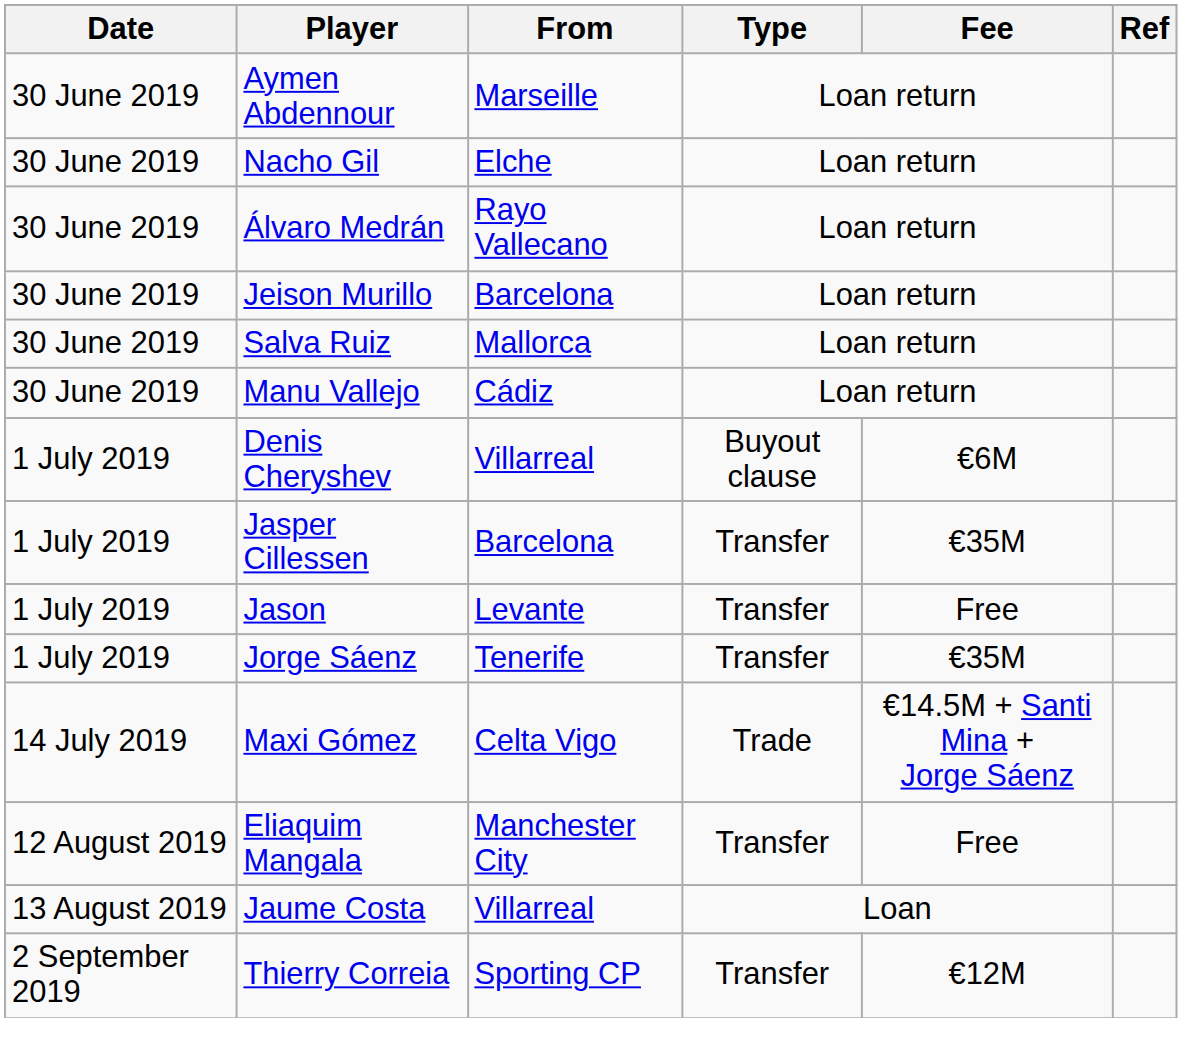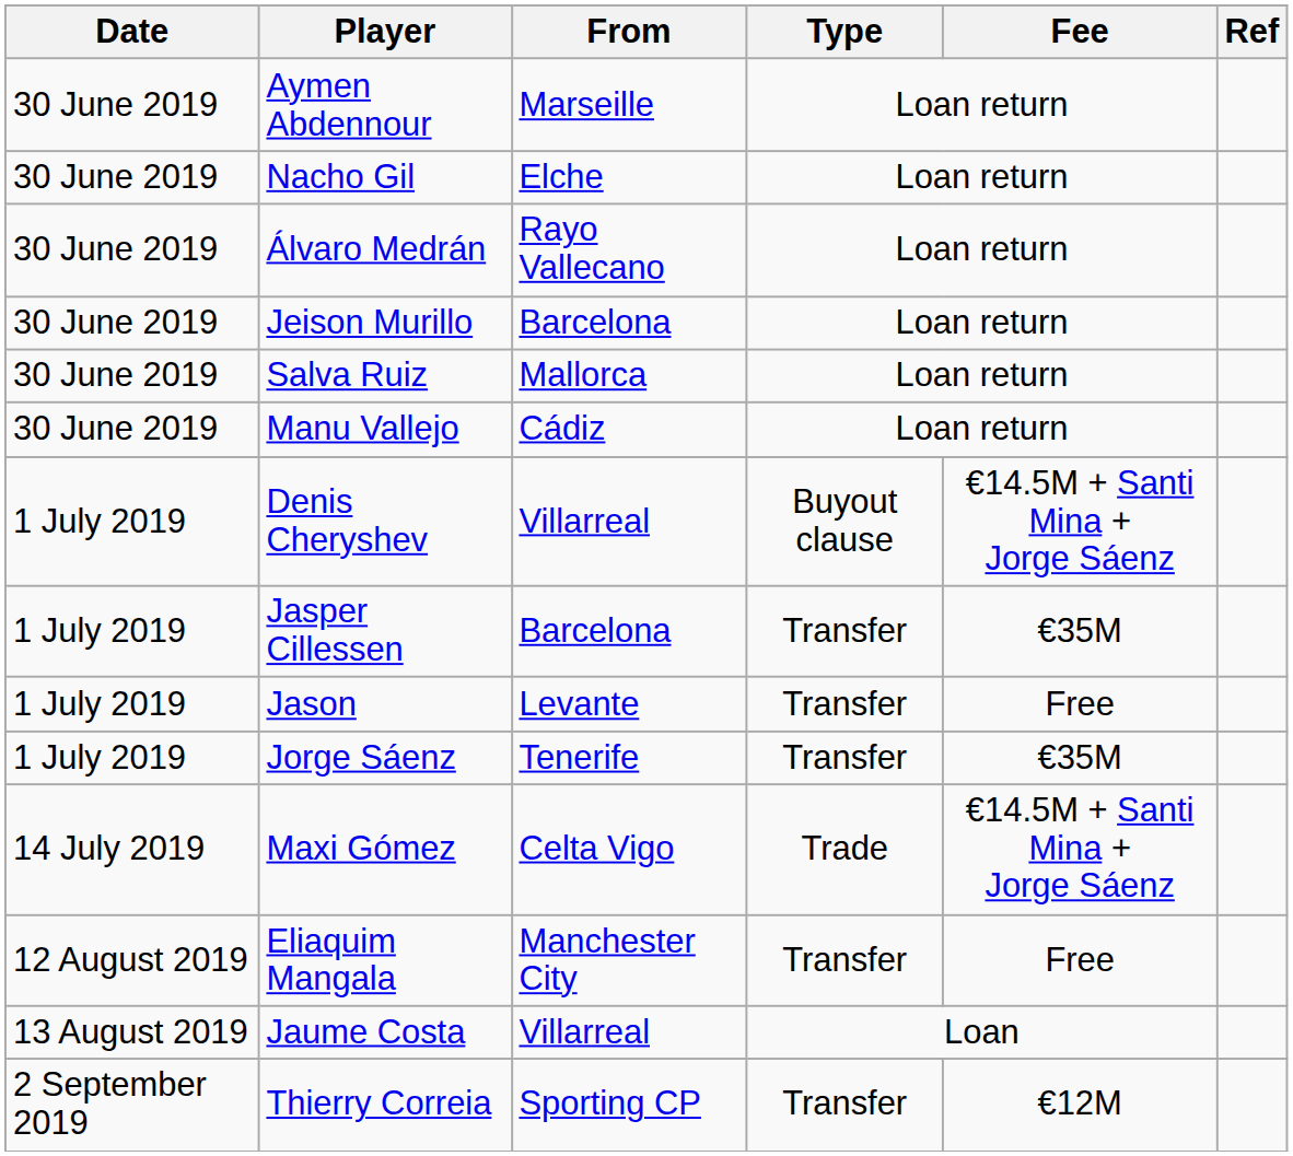 <table class="wikitable">
 <tr>
 <th>Date</th>
 <th>Player</th>
 <th>From</th>
 <th>Type</th>
 <th>Fee</th>
 <th>Ref</th>
 </tr>
 <tr>
 <td>30 June 2019</td>
 <td> <a href='#'>Aymen Abdennour</a></td>
 <td> <a href='#'>Marseille</a></td>
 <td style="text-align:center;" colspan="2">Loan return</td>
 <td align=center></td>
 </tr>
 <tr>
 <td>30 June 2019</td>
 <td> <a href='#'>Nacho Gil</a></td>
 <td><a href='#'>Elche</a></td>
 <td style="text-align:center;" colspan="2">Loan return</td>
 <td align=center></td>
 </tr>
 <tr>
 <td>30 June 2019</td>
 <td> <a href='#'>Álvaro Medrán</a></td>
 <td><a href='#'>Rayo Vallecano</a></td>
 <td style="text-align:center;" colspan="2">Loan return</td>
 <td align=center></td>
 </tr>
 <tr>
 <td>30 June 2019</td>
 <td> <a href='#'>Jeison Murillo</a></td>
 <td><a href='#'>Barcelona</a></td>
 <td style="text-align:center;" colspan="2">Loan return</td>
 <td align=center></td>
 </tr>
 <tr>
 <td>30 June 2019</td>
 <td> <a href='#'>Salva Ruiz</a></td>
 <td><a href='#'>Mallorca</a></td>
 <td style="text-align:center;" colspan="2">Loan return</td>
 <td align=center></td>
 </tr>
 <tr>
 <td>30 June 2019</td>
 <td> <a href='#'>Manu Vallejo</a></td>
 <td><a href='#'>Cádiz</a></td>
 <td style="text-align:center;" colspan="2">Loan return</td>
 <td align=center></td>
 </tr>
 <tr>
 <td>1 July 2019</td>
 <td> <a href='#'>Denis Cheryshev</a></td>
 <td><a href='#'>Villarreal</a></td>
 <td align=center>Buyout clause</td>
-<td align=center>€6M</td>
+<td align=center>€14.5M + <a href='#'>Santi Mina</a> +<br><a href='#'>Jorge Sáenz</a></td>
 <td align=center></td>
 </tr>
 <tr>
 <td>1 July 2019</td>
 <td> <a href='#'>Jasper Cillessen</a></td>
 <td><a href='#'>Barcelona</a></td>
 <td align=center>Transfer</td>
 <td align=center>€35M</td>
 <td align=center></td>
 </tr>
 <tr>
 <td>1 July 2019</td>
 <td> <a href='#'>Jason</a></td>
 <td><a href='#'>Levante</a></td>
 <td align=center>Transfer</td>
 <td align=center>Free</td>
 <td align=center></td>
 </tr>
 <tr>
 <td>1 July 2019</td>
 <td> <a href='#'>Jorge Sáenz</a></td>
 <td><a href='#'>Tenerife</a></td>
 <td align=center>Transfer</td>
 <td align=center>€35M</td>
 <td align=center></td>
 </tr>
 <tr>
 <td>14 July 2019</td>
 <td> <a href='#'>Maxi Gómez</a></td>
 <td><a href='#'>Celta Vigo</a></td>
 <td align=center>Trade</td>
 <td align=center>€14.5M + <a href='#'>Santi Mina</a> +<br><a href='#'>Jorge Sáenz</a></td>
 <td align=center></td>
 </tr>
 <tr>
 <td>12 August 2019</td>
 <td> <a href='#'>Eliaquim Mangala</a></td>
 <td> <a href='#'>Manchester City</a></td>
 <td align=center>Transfer</td>
 <td align=center>Free</td>
 <td align=center></td>
 </tr>
 <tr>
 <td>13 August 2019</td>
 <td> <a href='#'>Jaume Costa</a></td>
 <td><a href='#'>Villarreal</a></td>
 <td style="text-align:center;" colspan="2">Loan</td>
 <td align=center></td>
 </tr>
 <tr>
 <td>2 September 2019</td>
 <td> <a href='#'>Thierry Correia</a></td>
 <td> <a href='#'>Sporting CP</a></td>
 <td align=center>Transfer</td>
 <td align=center>€12M</td>
 <td align=center></td>
 </tr>
 </table>
